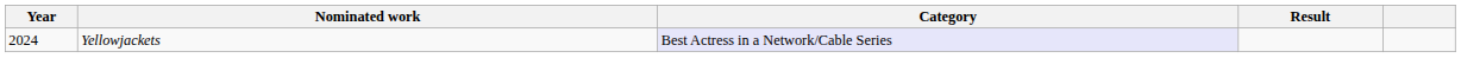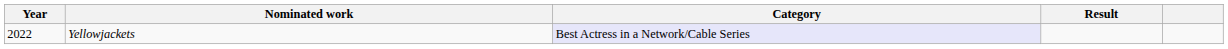 <table class="wikitable" style="width:100%;">
 <tr>
 <th style="width:5%;">Year</th>
 <th style="width:40%;">Nominated work</th>
 <th style="width:40%;">Category</th>
 <th style="width:10%;">Result</th>
 <th style="width:5%;"></th>
 </tr>
 <tr>
-<td>2024</td>
+<td>2022</td>
 <td><em>Yellowjackets</em></td>
 <td style="background: lavender;">Best Actress in a Network/Cable Series</td>
 <td></td>
 <td style="text-align:center;"></td>
 </tr>
 </table>
